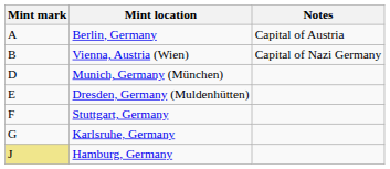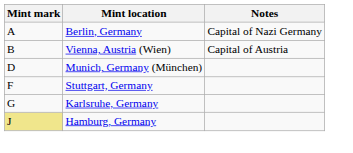 <table class="wikitable">
 <tr>
 <th scope="col">Mint mark</th>
 <th scope="col">Mint location</th>
 <th scope="col">Notes</th>
 </tr>
 <tr>
 <td>A</td>
 <td><a href='#'>Berlin, Germany</a></td>
-<td>Capital of Austria</td>
+<td>Capital of Nazi Germany</td>
 </tr>
 <tr>
 <td>B</td>
 <td><a href='#'>Vienna, Austria</a> (Wien)</td>
-<td>Capital of Nazi Germany</td>
+<td>Capital of Austria</td>
 </tr>
 <tr>
 <td>D</td>
 <td><a href='#'>Munich, Germany</a> (München)</td>
-<td></td>
-</tr>
-<tr>
-<td>E</td>
-<td><a href='#'>Dresden, Germany</a> (Muldenhütten)</td>
 <td></td>
 </tr>
 <tr>
 <td>F</td>
 <td><a href='#'>Stuttgart, Germany</a></td>
 <td></td>
 </tr>
 <tr>
 <td>G</td>
 <td><a href='#'>Karlsruhe, Germany</a></td>
 <td></td>
 </tr>
 <tr>
 <td style="background: khaki;">J</td>
 <td><a href='#'>Hamburg, Germany</a></td>
 <td></td>
 </tr>
 </table>
